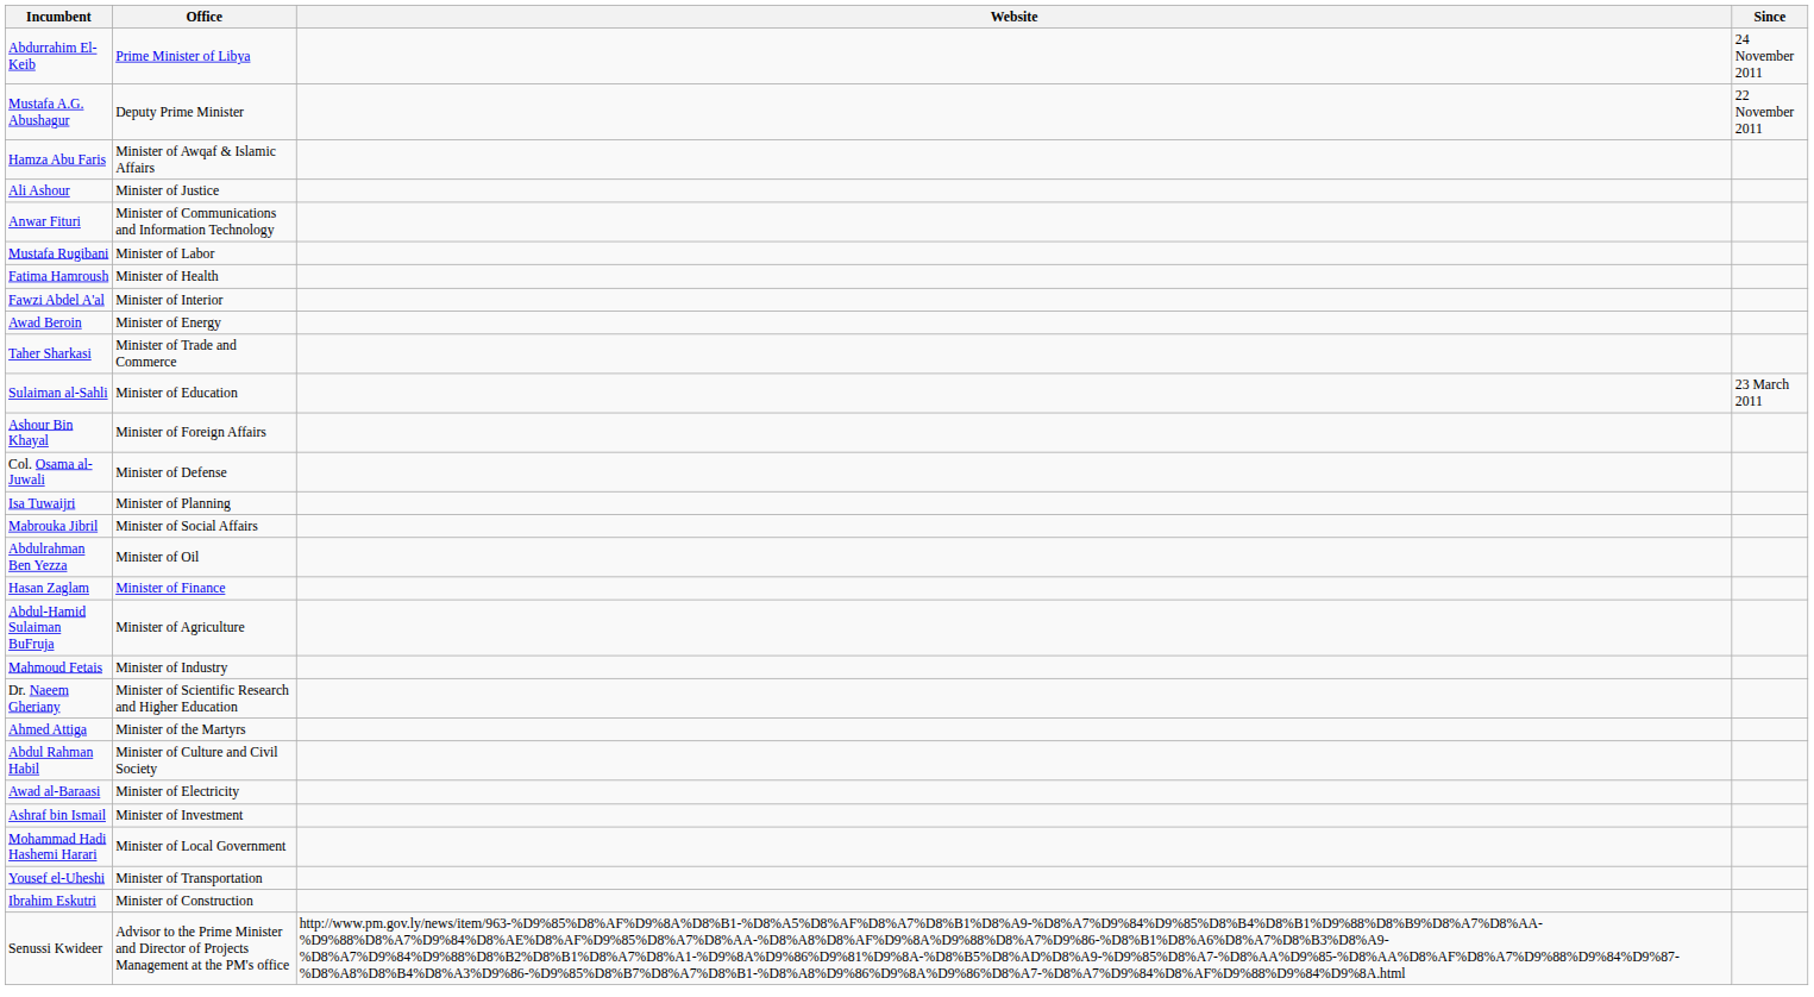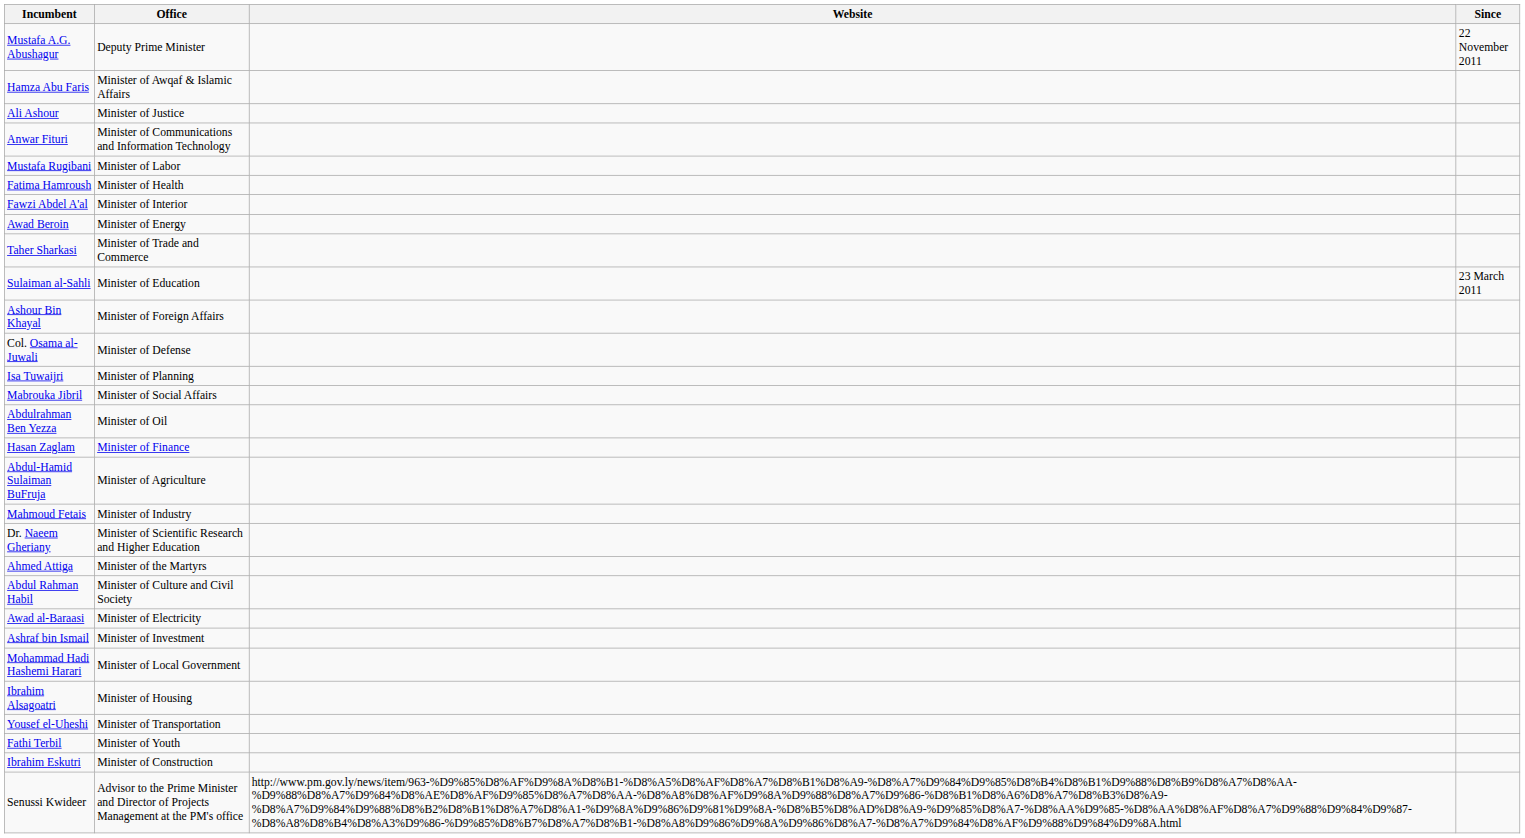 <table class="wikitable" style="font-size: 95%;">
 <tr>
 <th>Incumbent</th>
 <th>Office</th>
 <th>Website</th>
 <th>Since</th>
-</tr>
-<tr>
-<td><a href='#'>Abdurrahim El-Keib</a></td>
-<td><a href='#'>Prime Minister of Libya</a></td>
-<td></td>
-<td>24 November 2011</td>
 </tr>
 <tr>
 <td><a href='#'>Mustafa A.G. Abushagur</a></td>
 <td>Deputy Prime Minister</td>
 <td></td>
 <td>22 November 2011</td>
 </tr>
 <tr>
 <td><a href='#'>Hamza Abu Faris</a></td>
 <td>Minister of Awqaf & Islamic Affairs</td>
 <td></td>
 <td></td>
 </tr>
 <tr>
 <td><a href='#'>Ali Ashour</a></td>
 <td>Minister of Justice</td>
 <td></td>
 <td></td>
 </tr>
 <tr>
 <td><a href='#'>Anwar Fituri</a></td>
 <td>Minister of Communications and Information Technology</td>
 <td></td>
 <td></td>
 </tr>
 <tr>
 <td><a href='#'>Mustafa Rugibani</a></td>
 <td>Minister of Labor</td>
 <td></td>
 <td></td>
 </tr>
 <tr>
 <td><a href='#'>Fatima Hamroush</a></td>
 <td>Minister of Health</td>
 <td></td>
 <td></td>
 </tr>
 <tr>
 <td><a href='#'>Fawzi Abdel A'al</a></td>
 <td>Minister of Interior</td>
 <td> </td>
 <td></td>
 </tr>
 <tr>
 <td><a href='#'>Awad Beroin</a></td>
 <td>Minister of Energy</td>
 <td></td>
 <td></td>
 </tr>
 <tr>
 <td><a href='#'>Taher Sharkasi</a></td>
 <td>Minister of Trade and Commerce</td>
 <td> </td>
 <td></td>
 </tr>
 <tr>
 <td><a href='#'>Sulaiman al-Sahli</a></td>
 <td>Minister of Education</td>
 <td></td>
 <td>23 March 2011</td>
 </tr>
 <tr>
 <td><a href='#'>Ashour Bin Khayal</a></td>
 <td>Minister of Foreign Affairs</td>
 <td></td>
 <td></td>
 </tr>
 <tr>
 <td>Col. <a href='#'>Osama al-Juwali</a></td>
 <td>Minister of Defense</td>
 <td></td>
 <td></td>
 </tr>
 <tr>
 <td><a href='#'>Isa Tuwaijri</a></td>
 <td>Minister of Planning</td>
 <td></td>
 <td></td>
 </tr>
 <tr>
 <td><a href='#'>Mabrouka Jibril</a></td>
 <td>Minister of Social Affairs</td>
 <td></td>
 <td></td>
 </tr>
 <tr>
 <td><a href='#'>Abdulrahman Ben Yezza</a></td>
 <td>Minister of Oil</td>
 <td></td>
 <td></td>
 </tr>
 <tr>
 <td><a href='#'>Hasan Zaglam</a></td>
 <td><a href='#'>Minister of Finance</a></td>
 <td> </td>
 <td></td>
 </tr>
 <tr>
 <td><a href='#'>Abdul-Hamid Sulaiman BuFruja</a></td>
 <td>Minister of Agriculture</td>
 <td></td>
 <td></td>
 </tr>
 <tr>
 <td><a href='#'>Mahmoud Fetais</a></td>
 <td>Minister of Industry</td>
 <td> </td>
 <td></td>
 </tr>
 <tr>
 <td>Dr. <a href='#'>Naeem Gheriany</a></td>
 <td>Minister of Scientific Research and Higher Education</td>
 <td></td>
 <td></td>
 </tr>
 <tr>
 <td><a href='#'>Ahmed Attiga</a></td>
 <td>Minister of the Martyrs</td>
 <td></td>
 <td></td>
 </tr>
 <tr>
 <td><a href='#'>Abdul Rahman Habil</a></td>
 <td>Minister of Culture and Civil Society</td>
 <td></td>
 <td></td>
 </tr>
 <tr>
 <td><a href='#'>Awad al-Baraasi</a></td>
 <td>Minister of Electricity</td>
 <td></td>
 <td></td>
 </tr>
 <tr>
 <td><a href='#'>Ashraf bin Ismail</a></td>
 <td>Minister of Investment</td>
 <td></td>
 <td></td>
 </tr>
 <tr>
 <td><a href='#'>Mohammad Hadi Hashemi Harari</a></td>
 <td>Minister of Local Government</td>
 <td></td>
 <td></td>
 </tr>
 <tr>
+<td><a href='#'>Ibrahim Alsagoatri</a></td>
+<td>Minister of Housing</td>
+<td></td>
+<td></td>
+</tr>
+<tr>
 <td><a href='#'>Yousef el-Uheshi</a></td>
 <td>Minister of Transportation</td>
 <td></td>
+<td></td>
+</tr>
+<tr>
+<td><a href='#'>Fathi Terbil</a></td>
+<td>Minister of Youth</td>
+<td> </td>
 <td></td>
 </tr>
 <tr>
 <td><a href='#'>Ibrahim Eskutri</a></td>
 <td>Minister of Construction</td>
 <td></td>
 <td></td>
 </tr>
 <tr>
 <td>Senussi Kwideer</td>
 <td>Advisor to the Prime Minister and Director of Projects Management at the PM's office</td>
 <td>http://www.pm.gov.ly/news/item/963-%D9%85%D8%AF%D9%8A%D8%B1-%D8%A5%D8%AF%D8%A7%D8%B1%D8%A9-%D8%A7%D9%84%D9%85%D8%B4%D8%B1%D9%88%D8%B9%D8%A7%D8%AA-%D9%88%D8%A7%D9%84%D8%AE%D8%AF%D9%85%D8%A7%D8%AA-%D8%A8%D8%AF%D9%8A%D9%88%D8%A7%D9%86-%D8%B1%D8%A6%D8%A7%D8%B3%D8%A9-%D8%A7%D9%84%D9%88%D8%B2%D8%B1%D8%A7%D8%A1-%D9%8A%D9%86%D9%81%D9%8A-%D8%B5%D8%AD%D8%A9-%D9%85%D8%A7-%D8%AA%D9%85-%D8%AA%D8%AF%D8%A7%D9%88%D9%84%D9%87-%D8%A8%D8%B4%D8%A3%D9%86-%D9%85%D8%B7%D8%A7%D8%B1-%D8%A8%D9%86%D9%8A%D9%86%D8%A7-%D8%A7%D9%84%D8%AF%D9%88%D9%84%D9%8A.html </td>
 </tr>
 </table>
